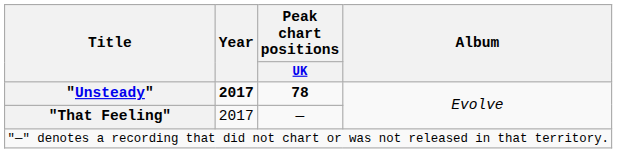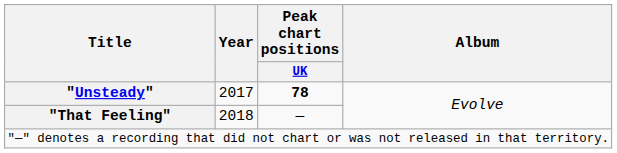 <table class="wikitable plainrowheaders" style="text-align:center;" border="1">
 <tr>
 <th scope="col" rowspan="2" style="width:14em;">Title</th>
 <th scope="col" rowspan="2" style="width:1em;">Year</th>
 <th scope="col">Peak chart positions</th>
 <th scope="col" rowspan="2">Album</th>
 </tr>
 <tr>
 <th scope="col" style="width:4em;font-size:85%;"><a href='#'>UK</a><br></th>
 </tr>
 <tr>
 <th scope="row">"<a href='#'>Unsteady</a>"</th>
-<td><strong>2017</strong></td>
+<td>2017</td>
 <td><strong>78</strong></td>
 <td rowspan="2"><em>Evolve</em></td>
 </tr>
 <tr>
 <th scope="row">"That Feeling"</th>
-<td>2017</td>
+<td>2018</td>
 <td>—</td>
 </tr>
 <tr>
 <td colspan="4" style="font-size:85%;">"—" denotes a recording that did not chart or was not released in that territory.</td>
 </tr>
 </table>
